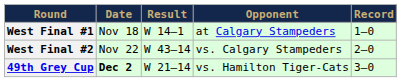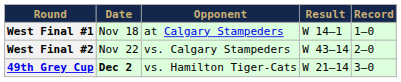 <table class="wikitable sortable sortable">
 <tr>
 <th style="background:#13264B;color:#C9AF74;">Round</th>
 <th style="background:#13264B;color:#C9AF74;">Date</th>
+<th style="background:#13264B;color:#C9AF74;">Opponent</th>
 <th style="background:#13264B;color:#C9AF74;">Result</th>
-<th style="background:#13264B;color:#C9AF74;">Opponent</th>
 <th style="background:#13264B;color:#C9AF74;">Record</th>
 </tr>
 <tr style="background:#ddffdd">
 <th>West Final #1</th>
 <td>Nov 18</td>
+<td>at <a href='#'>Calgary Stampeders</a></td>
 <td>W 14–1</td>
-<td>at <a href='#'>Calgary Stampeders</a></td>
 <td>1–0</td>
 </tr>
 <tr style="background:#ddffdd">
 <th>West Final #2</th>
 <td>Nov 22</td>
+<td>vs. Calgary Stampeders</td>
 <td>W 43–14</td>
-<td>vs. Calgary Stampeders</td>
 <td>2–0</td>
 </tr>
 <tr style="background:#ddffdd">
 <th><a href='#'>49th Grey Cup</a></th>
 <td><strong>Dec 2</strong></td>
+<td>vs. Hamilton Tiger-Cats</td>
 <td>W 21–14 </td>
-<td>vs. Hamilton Tiger-Cats</td>
 <td>3–0</td>
 </tr>
 </table>
